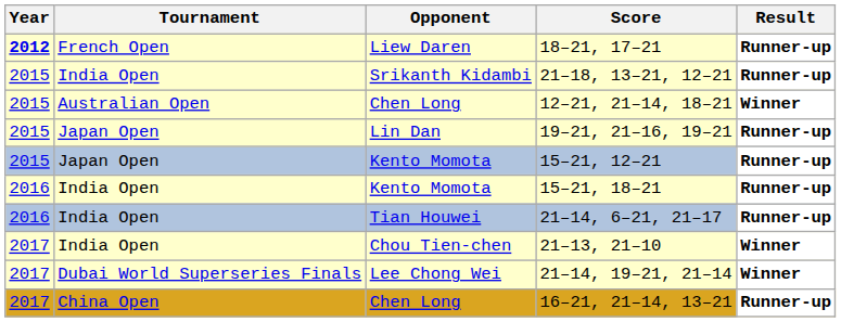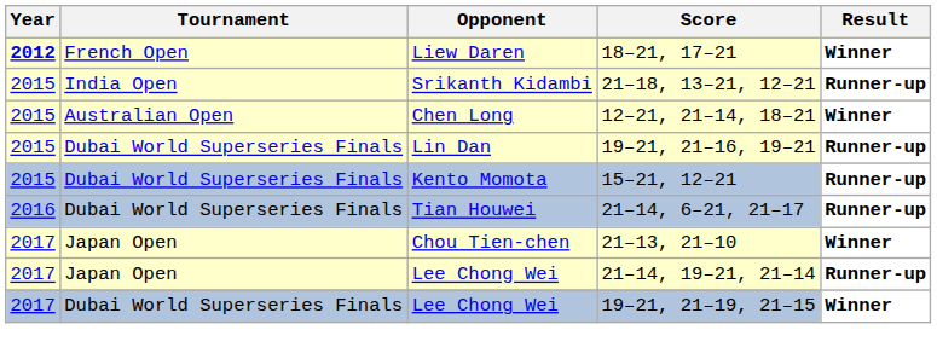 <table class="sortable wikitable" style="font-size: 90%">
 <tr>
 <th>Year</th>
 <th>Tournament</th>
 <th>Opponent</th>
 <th>Score</th>
 <th>Result</th>
 </tr>
 <tr style="background:#FFFFCC">
 <td align="center"><strong><a href='#'>2012</a></strong></td>
 <td align="left"><a href='#'>French Open</a></td>
 <td align="left"> <a href='#'>Liew Daren</a></td>
 <td align="left">18–21, 17–21</td>
-<td style="text-align:left; background:white"> <strong>Runner-up</strong></td>
+<td style="text-align:left; background:white"> <strong>Winner</strong></td>
 </tr>
 <tr style="background:#FFFFCC">
 <td align="center"><a href='#'>2015</a></td>
 <td align="left"><a href='#'>India Open</a></td>
 <td align="left"> <a href='#'>Srikanth Kidambi</a></td>
 <td align="left">21–18, 13–21, 12–21</td>
 <td style="text-align:left; background:white"> <strong>Runner-up</strong></td>
 </tr>
 <tr style="background:#FFFFCC">
 <td align="center"><a href='#'>2015</a></td>
 <td align="left"><a href='#'>Australian Open</a></td>
 <td align="left"> <a href='#'>Chen Long</a></td>
 <td align="left">12–21, 21–14, 18–21</td>
 <td style="text-align:left; background:white"> <strong>Winner</strong></td>
 </tr>
 <tr style="background:#FFFFCC">
 <td align="center"><a href='#'>2015</a></td>
-<td align="left"><a href='#'>Japan Open</a></td>
+<td align="left"><a href='#'>Dubai World Superseries Finals</a></td>
 <td align="left"> <a href='#'>Lin Dan</a></td>
 <td align="left">19–21, 21–16, 19–21</td>
 <td style="text-align:left; background:white"> <strong>Runner-up</strong></td>
 </tr>
 <tr style="background:#B0C4DE">
 <td align="center"><a href='#'>2015</a></td>
-<td align="left">Japan Open</td>
+<td align="left"><a href='#'>Dubai World Superseries Finals</a></td>
 <td align="left"> <a href='#'>Kento Momota</a></td>
 <td align="left">15–21, 12–21</td>
 <td style="text-align:left; background:white"> <strong>Runner-up</strong></td>
 </tr>
-<tr style="background:#FFFFCC">
-<td align="center"><a href='#'>2016</a></td>
-<td align="left">India Open</td>
-<td align="left"> <a href='#'>Kento Momota</a></td>
-<td align="left">15–21, 18–21</td>
-<td style="text-align:left; background:white"> <strong>Runner-up</strong></td>
-</tr>
 <tr style="background:#B0C4DE">
 <td align="center"><a href='#'>2016</a></td>
-<td align="left">India Open</td>
+<td align="left">Dubai World Superseries Finals</td>
 <td align="left"> <a href='#'>Tian Houwei</a></td>
 <td align="left">21–14, 6–21, 21–17</td>
 <td style="text-align:left; background:white"> <strong>Runner-up</strong></td>
 </tr>
 <tr style="background:#FFFFCC">
 <td align="center"><a href='#'>2017</a></td>
-<td align="left">India Open</td>
+<td align="left">Japan Open</td>
 <td align="left"> <a href='#'>Chou Tien-chen</a></td>
 <td align="left">21–13, 21–10</td>
 <td style="text-align:left; background:white"> <strong>Winner</strong></td>
 </tr>
 <tr style="background:#FFFFCC">
 <td align="center"><a href='#'>2017</a></td>
-<td align="left"><a href='#'>Dubai World Superseries Finals</a></td>
+<td align="left">Japan Open</td>
 <td align="left"> <a href='#'>Lee Chong Wei</a></td>
 <td align="left">21–14, 19–21, 21–14</td>
+<td style="text-align:left; background:white"> <strong>Runner-up</strong></td>
+</tr>
+<tr style="background:#B0C4DE">
+<td align="center"><a href='#'>2017</a></td>
+<td align="left">Dubai World Superseries Finals</td>
+<td align="left"> <a href='#'>Lee Chong Wei</a></td>
+<td align="left">19–21, 21–19, 21–15</td>
 <td style="text-align:left; background:white"> <strong>Winner</strong></td>
 </tr>
-<tr style="background:#DAA520">
-<td align="center"><a href='#'>2017</a></td>
-<td align="left"><a href='#'>China Open</a></td>
-<td align="left"> <a href='#'>Chen Long</a></td>
-<td align="left">16–21, 21–14, 13–21</td>
-<td style="text-align:left; background:white"> <strong>Runner-up</strong></td>
-</tr>
 </table>
